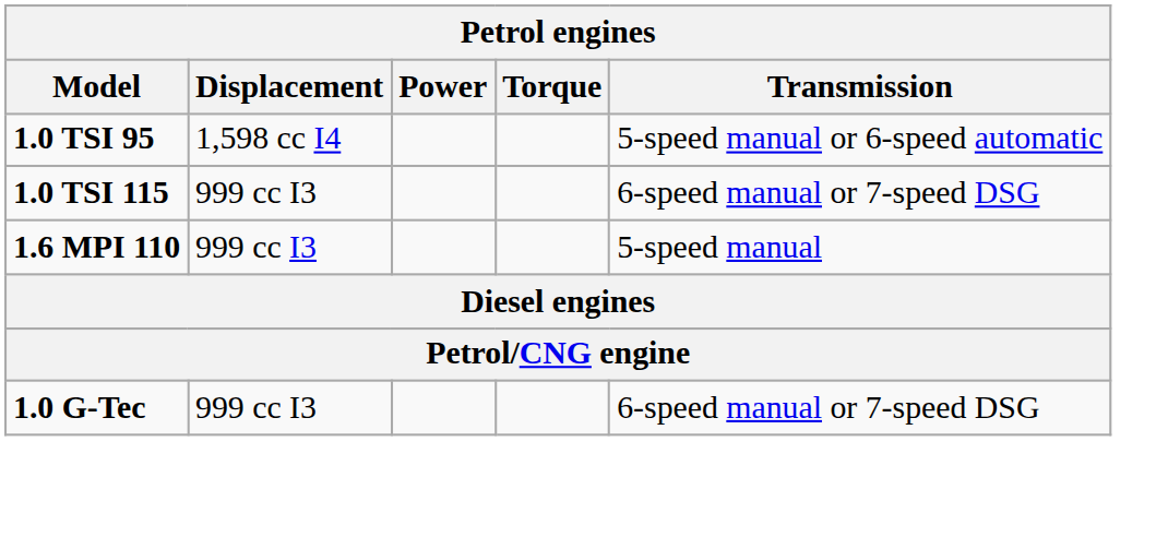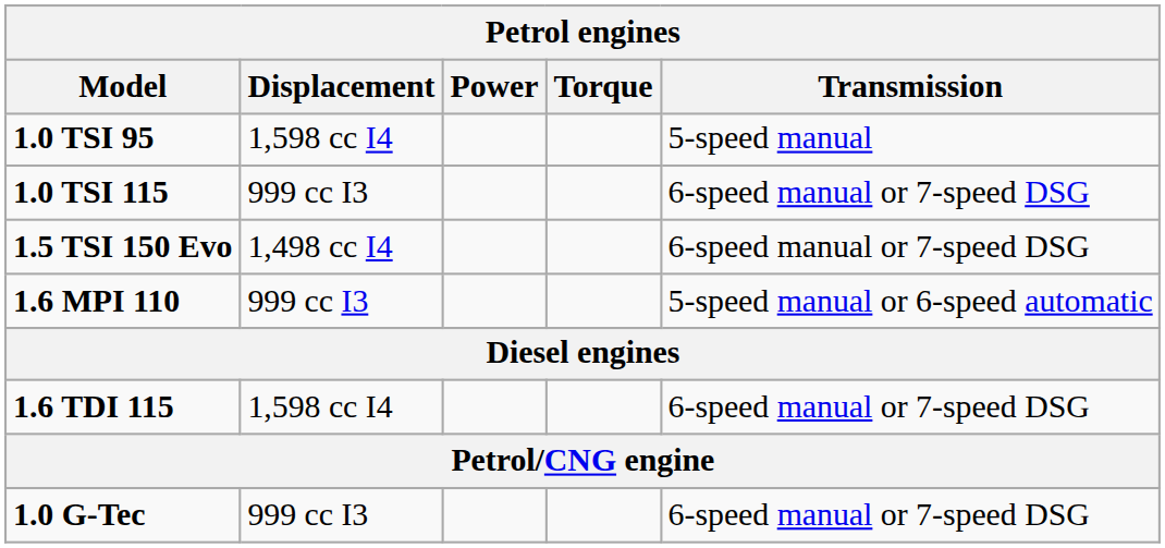 <table class="wikitable" style="text-align:left; font-size:90%;">
 <tr>
 <th colspan="5">Petrol engines</th>
 </tr>
 <tr>
 <th>Model</th>
 <th>Displacement</th>
 <th>Power</th>
 <th>Torque</th>
 <th>Transmission</th>
 </tr>
 <tr>
 <td><strong>1.0 TSI 95</strong></td>
 <td>1,598 cc <a href='#'>I4</a></td>
 <td></td>
 <td></td>
-<td>5-speed <a href='#'>manual</a> or 6-speed <a href='#'>automatic</a></td>
+<td>5-speed <a href='#'>manual</a></td>
 </tr>
 <tr>
 <td><strong>1.0 TSI 115</strong></td>
 <td>999 cc I3</td>
 <td></td>
 <td></td>
 <td>6-speed <a href='#'>manual</a> or 7-speed <a href='#'>DSG</a></td>
 </tr>
 <tr>
+<td><strong>1.5 TSI 150 Evo</strong></td>
+<td>1,498 cc <a href='#'>I4</a></td>
+<td></td>
+<td></td>
+<td>6-speed manual or 7-speed DSG</td>
+</tr>
+<tr>
 <td><strong>1.6 MPI 110</strong></td>
 <td>999 cc <a href='#'>I3</a></td>
 <td></td>
 <td></td>
-<td>5-speed <a href='#'>manual</a></td>
+<td>5-speed <a href='#'>manual</a> or 6-speed <a href='#'>automatic</a></td>
 </tr>
 <tr>
 <th colspan="5">Diesel engines</th>
+</tr>
+<tr>
+<td><strong>1.6 TDI 115</strong></td>
+<td>1,598 cc I4</td>
+<td></td>
+<td></td>
+<td>6-speed <a href='#'>manual</a> or 7-speed DSG</td>
 </tr>
 <tr>
 <th colspan="5">Petrol/<a href='#'>CNG</a> engine</th>
 </tr>
 <tr>
 <td><strong>1.0 G-Tec</strong></td>
 <td>999 cc I3</td>
 <td></td>
 <td></td>
 <td>6-speed <a href='#'>manual</a> or 7-speed DSG</td>
 </tr>
 </table>
